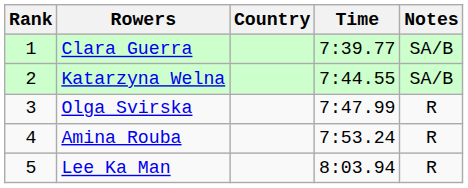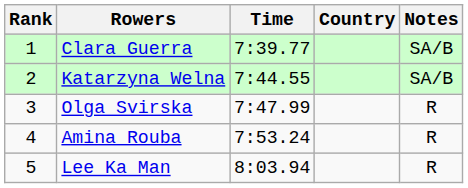 <table class="wikitable" style="text-align:center">
 <tr>
 <th>Rank</th>
 <th>Rowers</th>
+<th>Time</th>
 <th>Country</th>
-<th>Time</th>
 <th>Notes</th>
 </tr>
 <tr bgcolor=ccffcc>
 <td>1</td>
 <td align="left"><a href='#'>Clara Guerra</a></td>
+<td>7:39.77</td>
 <td align="left"></td>
-<td>7:39.77</td>
 <td>SA/B</td>
 </tr>
 <tr bgcolor=ccffcc>
 <td>2</td>
 <td align="left"><a href='#'>Katarzyna Welna</a></td>
+<td>7:44.55</td>
 <td align="left"></td>
-<td>7:44.55</td>
 <td>SA/B</td>
 </tr>
 <tr>
 <td>3</td>
 <td align="left"><a href='#'>Olga Svirska</a></td>
+<td>7:47.99</td>
 <td align="left"></td>
-<td>7:47.99</td>
 <td>R</td>
 </tr>
 <tr>
 <td>4</td>
 <td align="left"><a href='#'>Amina Rouba</a></td>
+<td>7:53.24</td>
 <td align="left"></td>
-<td>7:53.24</td>
 <td>R</td>
 </tr>
 <tr>
 <td>5</td>
 <td align="left"><a href='#'>Lee Ka Man</a></td>
+<td>8:03.94</td>
 <td align="left"></td>
-<td>8:03.94</td>
 <td>R</td>
 </tr>
 </table>
